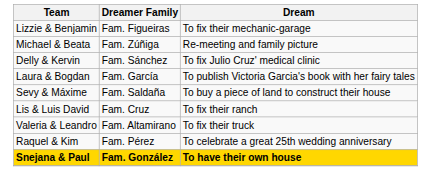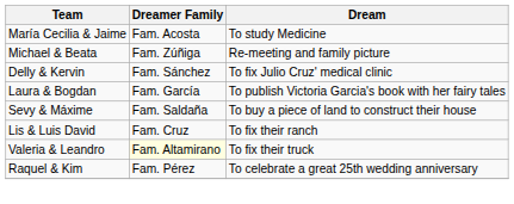 <table class="wikitable sortable" style="margin:auto; font-size:95%">
 <tr>
 <th>Team</th>
 <th>Dreamer Family</th>
 <th>Dream</th>
 </tr>
 <tr>
-<td> Lizzie & Benjamin</td>
-<td>Fam. Figueiras</td>
-<td>To fix their mechanic-garage</td>
+<td> María Cecilia & Jaime</td>
+<td>Fam. Acosta</td>
+<td>To study Medicine</td>
 </tr>
 <tr>
 <td> Michael & Beata</td>
 <td>Fam. Zúñiga</td>
 <td>Re-meeting and family picture</td>
 </tr>
 <tr>
 <td> Delly & Kervin</td>
 <td>Fam. Sánchez</td>
 <td>To fix Julio Cruz' medical clinic</td>
 </tr>
 <tr>
 <td> Laura & Bogdan</td>
 <td>Fam. García</td>
 <td>To publish Victoria Garcia's book with her fairy tales</td>
 </tr>
 <tr>
 <td> Sevy & Máxime</td>
 <td>Fam. Saldaña</td>
 <td>To buy a piece of land to construct their house</td>
 </tr>
 <tr>
 <td> Lis & Luis David</td>
 <td>Fam. Cruz</td>
 <td>To fix their ranch</td>
 </tr>
 <tr>
 <td> Valeria & Leandro</td>
-<td>Fam. Altamirano</td>
+<td style="background: lightyellow;">Fam. Altamirano</td>
 <td>To fix their truck</td>
 </tr>
 <tr>
 <td> Raquel & Kim</td>
 <td>Fam. Pérez</td>
 <td>To celebrate a great 25th wedding anniversary</td>
 </tr>
 <tr>
-<td style="background:gold;"><strong> Snejana & Paul</strong></td>
-<td style="background:gold;"><strong>Fam. González</strong></td>
-<td style="background:gold;"><strong>To have their own house</strong></td>
-</tr>
-<tr>
 </tr>
 </table>
